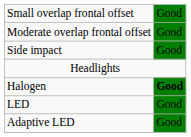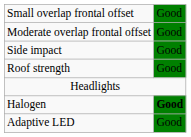 <table class="wikitable">
 <tr>
 <td>Small overlap frontal offset</td>
 <td style="background: green">Good</td>
 </tr>
 <tr>
 <td>Moderate overlap frontal offset</td>
 <td style="background: green">Good</td>
 </tr>
 <tr>
 <td>Side impact</td>
 <td style="background: green">Good</td>
 </tr>
 <tr>
+<td>Roof strength</td>
+<td style="background: green">Good</td>
+</tr>
+<tr>
 <td colspan="2" style="text-align:center">Headlights</td>
 </tr>
 <tr>
 <td>Halogen</td>
 <td style="background: green"><strong>Good</strong></td>
 </tr>
 <tr>
-<td>LED</td>
-<td style="background: green">Good</td>
-</tr>
-<tr>
 <td>Adaptive LED</td>
 <td style="background: green">Good</td>
 </tr>
 </table>
